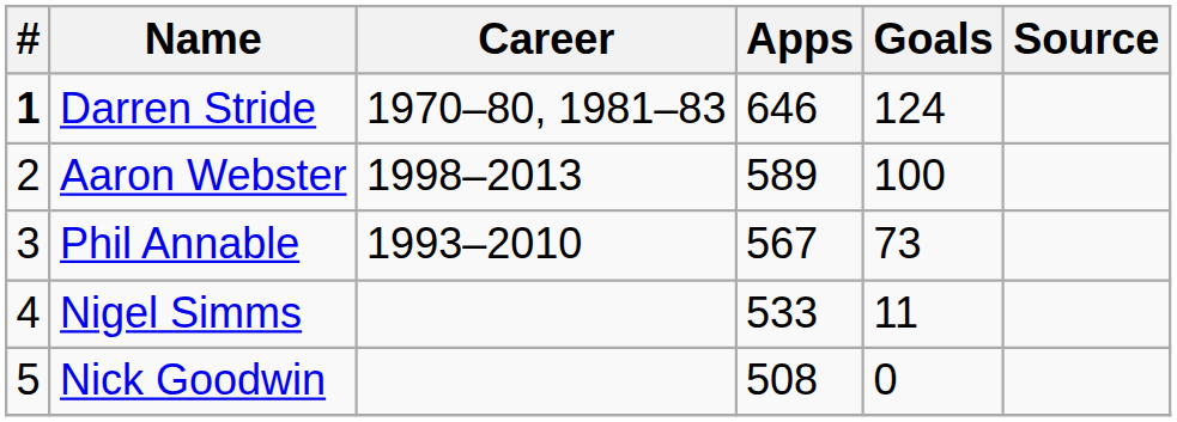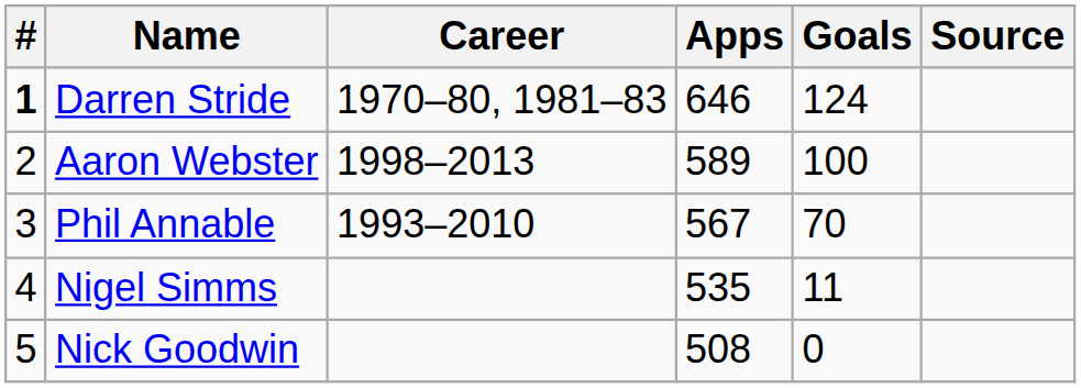 <table class="wikitable">
 <tr>
 <th>#</th>
 <th>Name</th>
 <th>Career</th>
 <th>Apps</th>
 <th>Goals</th>
 <th>Source</th>
 </tr>
 <tr>
 <td><strong>1</strong></td>
 <td> <a href='#'>Darren Stride</a></td>
 <td>1970–80, 1981–83</td>
 <td>646</td>
 <td>124</td>
 <td></td>
 </tr>
 <tr>
 <td>2</td>
 <td> <a href='#'>Aaron Webster</a></td>
 <td>1998–2013</td>
 <td>589</td>
 <td>100</td>
 <td></td>
 </tr>
 <tr>
 <td>3</td>
 <td> <a href='#'>Phil Annable</a></td>
 <td>1993–2010</td>
 <td>567</td>
-<td>73</td>
+<td>70</td>
 <td></td>
 </tr>
 <tr>
 <td>4</td>
 <td> <a href='#'>Nigel Simms</a></td>
 <td></td>
-<td>533</td>
+<td>535</td>
 <td>11</td>
 <td></td>
 </tr>
 <tr>
 <td>5</td>
 <td> <a href='#'>Nick Goodwin</a></td>
 <td></td>
 <td>508</td>
 <td>0</td>
 <td></td>
 </tr>
 <tr>
 </tr>
 </table>
